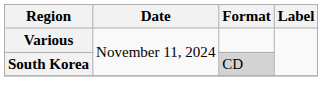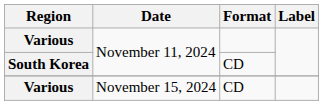 <table class="wikitable plainrowheaders">
 <tr>
 <th scope="col">Region</th>
 <th scope="col">Date</th>
 <th scope="col">Format</th>
 <th scope="col">Label</th>
 </tr>
 <tr>
 <th scope="row">Various</th>
 <td rowspan="2">November 11, 2024</td>
 <td></td>
 <td rowspan="2"></td>
 </tr>
 <tr>
 <th scope="row">South Korea</th>
-<td style="background: lightgrey;">CD</td>
+<td>CD</td>
 </tr>
 <tr>
 </tr>
+<tr>
+<th scope="row">Various</th>
+<td>November 15, 2024</td>
+<td>CD</td>
+<td></td>
+</tr>
 </table>
